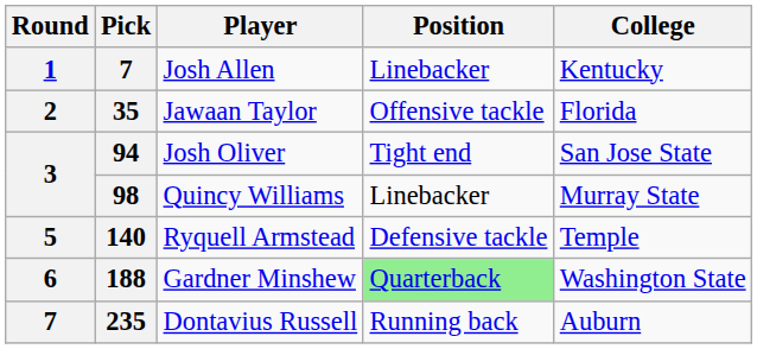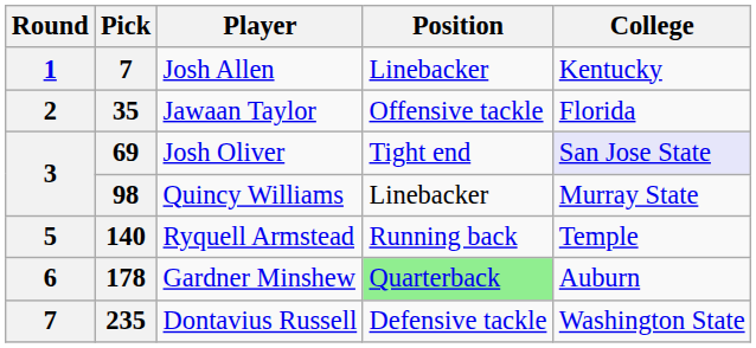 <table class="wikitable">
 <tr>
 <th>Round</th>
 <th>Pick</th>
 <th>Player</th>
 <th>Position</th>
 <th>College</th>
 </tr>
 <tr>
 <th><a href='#'>1</a></th>
 <th>7</th>
 <td><a href='#'>Josh Allen</a></td>
 <td><a href='#'>Linebacker</a></td>
 <td><a href='#'>Kentucky</a></td>
 </tr>
 <tr>
 <th>2</th>
 <th>35</th>
 <td><a href='#'>Jawaan Taylor</a></td>
 <td><a href='#'>Offensive tackle</a></td>
 <td><a href='#'>Florida</a></td>
 </tr>
 <tr>
 <th rowspan="2">3</th>
-<th>94</th>
+<th>69</th>
 <td><a href='#'>Josh Oliver</a></td>
 <td><a href='#'>Tight end</a></td>
-<td><a href='#'>San Jose State</a></td>
+<td style="background: lavender;"><a href='#'>San Jose State</a></td>
 </tr>
 <tr>
 <th>98</th>
 <td><a href='#'>Quincy Williams</a></td>
 <td>Linebacker</td>
 <td><a href='#'>Murray State</a></td>
 </tr>
 <tr>
 <th>5</th>
 <th>140</th>
 <td><a href='#'>Ryquell Armstead</a></td>
-<td><a href='#'>Defensive tackle</a></td>
+<td><a href='#'>Running back</a></td>
 <td><a href='#'>Temple</a></td>
 </tr>
 <tr>
 <th>6</th>
-<th>188</th>
+<th>178</th>
 <td><a href='#'>Gardner Minshew</a></td>
 <td style="background: lightgreen;"><a href='#'>Quarterback</a></td>
-<td><a href='#'>Washington State</a></td>
+<td><a href='#'>Auburn</a></td>
 </tr>
 <tr>
 <th>7</th>
 <th>235</th>
 <td><a href='#'>Dontavius Russell</a></td>
-<td><a href='#'>Running back</a></td>
-<td><a href='#'>Auburn</a></td>
+<td><a href='#'>Defensive tackle</a></td>
+<td><a href='#'>Washington State</a></td>
 </tr>
 </table>
